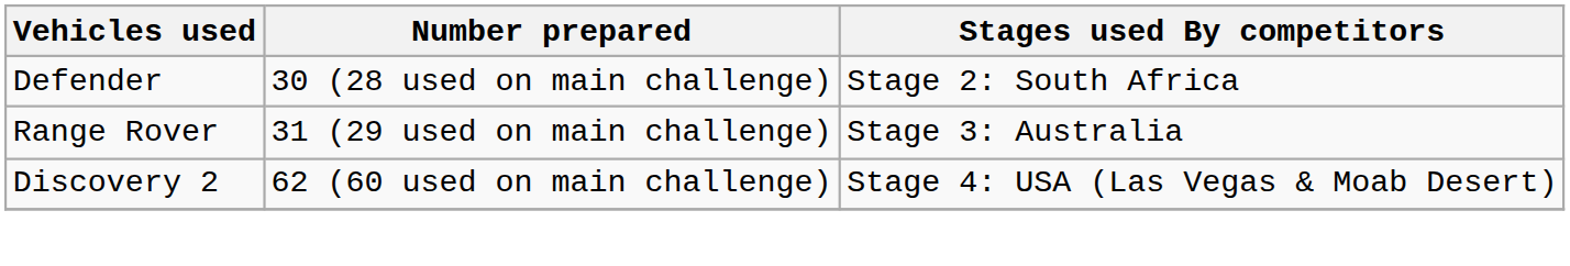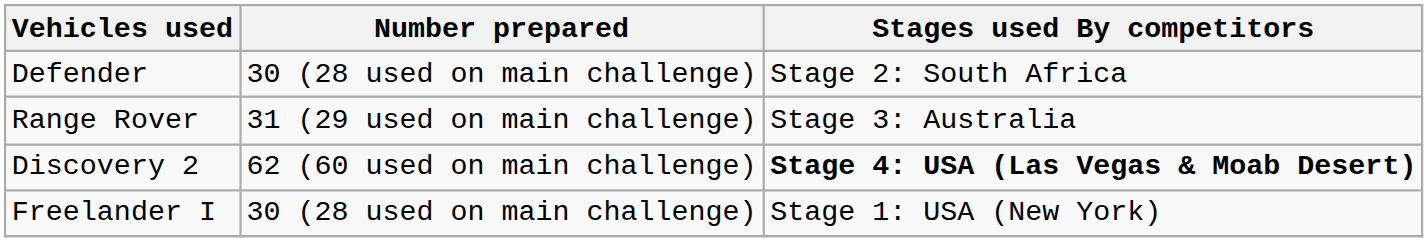 <table class="wikitable">
 <tr>
 <th>Vehicles used</th>
 <th>Number prepared</th>
 <th>Stages used By competitors</th>
 </tr>
 <tr>
 <td>Defender</td>
 <td>30 (28 used on main challenge)</td>
 <td>Stage 2: South Africa</td>
 </tr>
 <tr>
 <td>Range Rover</td>
 <td>31 (29 used on main challenge)</td>
 <td>Stage 3: Australia</td>
 </tr>
 <tr>
 <td>Discovery 2</td>
 <td>62 (60 used on main challenge)</td>
-<td>Stage 4: USA (Las Vegas & Moab Desert)</td>
+<td><strong>Stage 4: USA (Las Vegas & Moab Desert)</strong></td>
+</tr>
+<tr>
+<td>Freelander I</td>
+<td>30 (28 used on main challenge)</td>
+<td>Stage 1: USA (New York)</td>
 </tr>
 <tr>
 </tr>
 </table>
